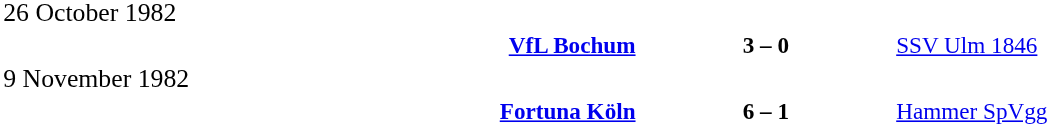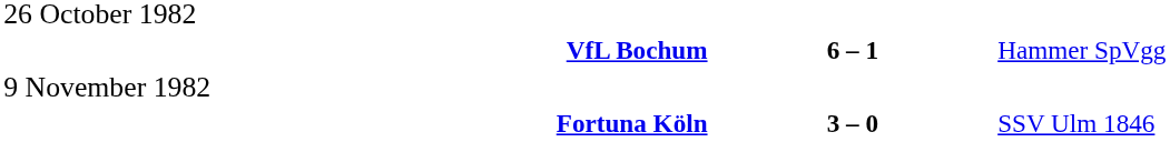 <table width=100% cellspacing=1>
 <tr>
 <th width=25%></th>
 <th width=10%></th>
 <th width=25%></th>
 <th></th>
 </tr>
 <tr>
 <td>26 October 1982</td>
 </tr>
 <tr style=font-size:90%>
 <td align=right><strong><a href='#'>VfL Bochum</a></strong></td>
-<td align=center><strong>3 – 0</strong></td>
-<td><a href='#'>SSV Ulm 1846</a></td>
+<td align=center><strong>6 – 1</strong></td>
+<td><a href='#'>Hammer SpVgg</a></td>
 </tr>
 <tr>
 <td>9 November 1982</td>
 </tr>
 <tr style=font-size:90%>
 <td align=right><strong><a href='#'>Fortuna Köln</a></strong></td>
-<td align=center><strong>6 – 1</strong></td>
-<td><a href='#'>Hammer SpVgg</a></td>
+<td align=center><strong>3 – 0</strong></td>
+<td><a href='#'>SSV Ulm 1846</a></td>
 </tr>
 </table>
